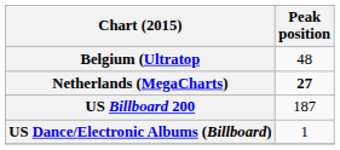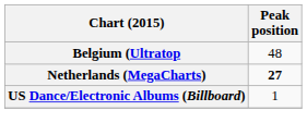 <table class="wikitable plainrowheaders" style="text-align:center;">
 <tr>
 <th>Chart (2015)</th>
 <th>Peak <br>position</th>
 </tr>
 <tr>
 <th scope="row">Belgium (<a href='#'>Ultratop</a></th>
 <td>48</td>
 </tr>
 <tr>
 <th scope="row">Netherlands (<a href='#'>MegaCharts</a>)</th>
 <td><strong>27</strong></td>
 </tr>
 <tr>
-<th scope="row">US <a href='#'><em>Billboard</em> 200</a></th>
-<td>187</td>
-</tr>
-<tr>
 <th scope="row">US <a href='#'>Dance/Electronic Albums</a> (<em>Billboard</em>)</th>
 <td>1</td>
 </tr>
 <tr>
 </tr>
 </table>
